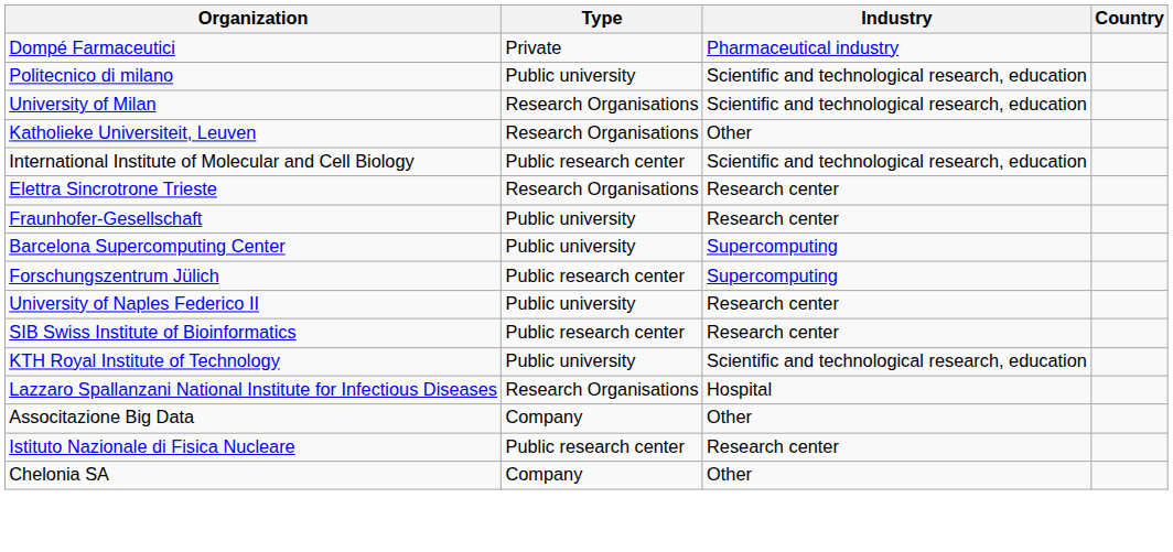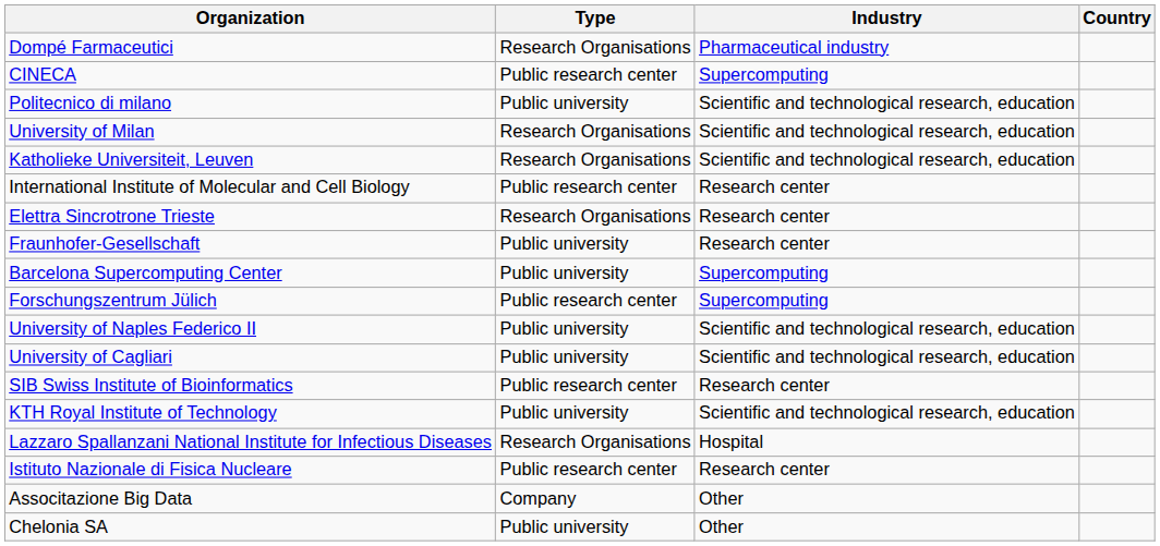 <table class="wikitable sortable">
 <tr>
 <th>Organization</th>
 <th>Type</th>
 <th>Industry</th>
 <th>Country</th>
 </tr>
 <tr>
 <td><a href='#'>Dompé Farmaceutici</a></td>
-<td>Private</td>
+<td>Research Organisations</td>
 <td><a href='#'>Pharmaceutical industry</a></td>
+<td></td>
+</tr>
+<tr>
+<td><a href='#'>CINECA</a></td>
+<td>Public research center</td>
+<td><a href='#'>Supercomputing</a></td>
 <td></td>
 </tr>
 <tr>
 <td><a href='#'>Politecnico di milano</a></td>
 <td>Public university</td>
 <td>Scientific and technological research, education</td>
 <td></td>
 </tr>
 <tr>
 <td><a href='#'>University of Milan</a></td>
 <td>Research Organisations</td>
 <td>Scientific and technological research, education</td>
 <td></td>
 </tr>
 <tr>
 <td><a href='#'>Katholieke Universiteit, Leuven</a></td>
 <td>Research Organisations</td>
-<td>Other</td>
+<td>Scientific and technological research, education</td>
 <td></td>
 </tr>
 <tr>
 <td>International Institute of Molecular and Cell Biology</td>
 <td>Public research center</td>
-<td>Scientific and technological research, education</td>
+<td>Research center</td>
 <td></td>
 </tr>
 <tr>
 <td><a href='#'>Elettra Sincrotrone Trieste</a></td>
 <td>Research Organisations</td>
 <td>Research center</td>
 <td></td>
 </tr>
 <tr>
 <td><a href='#'>Fraunhofer-Gesellschaft</a></td>
 <td>Public university</td>
 <td>Research center</td>
 <td></td>
 </tr>
 <tr>
 <td><a href='#'>Barcelona Supercomputing Center</a></td>
 <td>Public university</td>
 <td><a href='#'>Supercomputing</a></td>
 <td></td>
 </tr>
 <tr>
 <td><a href='#'>Forschungszentrum Jülich</a></td>
 <td>Public research center</td>
 <td><a href='#'>Supercomputing</a></td>
 <td></td>
 </tr>
 <tr>
 <td><a href='#'>University of Naples Federico II</a></td>
 <td>Public university</td>
-<td>Research center</td>
+<td>Scientific and technological research, education</td>
+<td></td>
+</tr>
+<tr>
+<td><a href='#'>University of Cagliari</a></td>
+<td>Public university</td>
+<td>Scientific and technological research, education</td>
 <td></td>
 </tr>
 <tr>
 <td><a href='#'>SIB Swiss Institute of Bioinformatics</a></td>
 <td>Public research center</td>
 <td>Research center</td>
 <td></td>
 </tr>
 <tr>
 <td><a href='#'>KTH Royal Institute of Technology</a></td>
 <td>Public university</td>
 <td>Scientific and technological research, education</td>
 <td></td>
 </tr>
 <tr>
 <td><a href='#'>Lazzaro Spallanzani National Institute for Infectious Diseases</a></td>
 <td>Research Organisations</td>
 <td>Hospital</td>
 <td></td>
 </tr>
 <tr>
+<td><a href='#'>Istituto Nazionale di Fisica Nucleare</a></td>
+<td>Public research center</td>
+<td>Research center</td>
+<td></td>
+</tr>
+<tr>
 <td>Associtazione Big Data</td>
 <td>Company</td>
 <td>Other</td>
 <td></td>
 </tr>
 <tr>
-<td><a href='#'>Istituto Nazionale di Fisica Nucleare</a></td>
-<td>Public research center</td>
-<td>Research center</td>
-<td></td>
-</tr>
-<tr>
 <td>Chelonia SA</td>
-<td>Company</td>
+<td>Public university</td>
 <td>Other</td>
 <td></td>
 </tr>
 </table>
